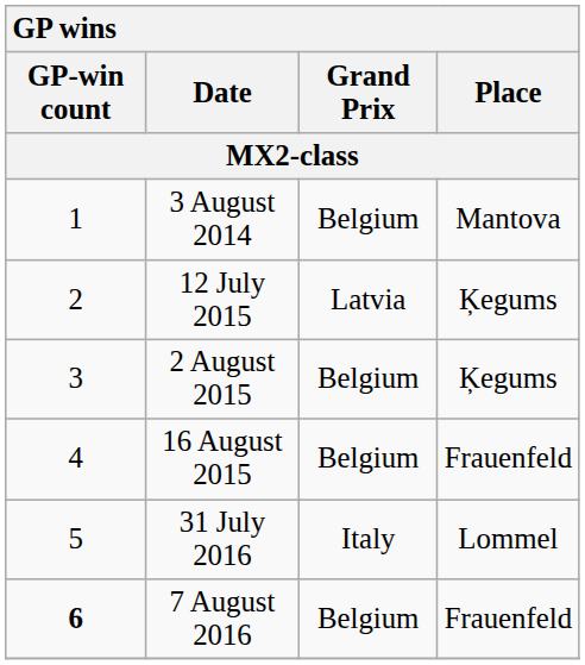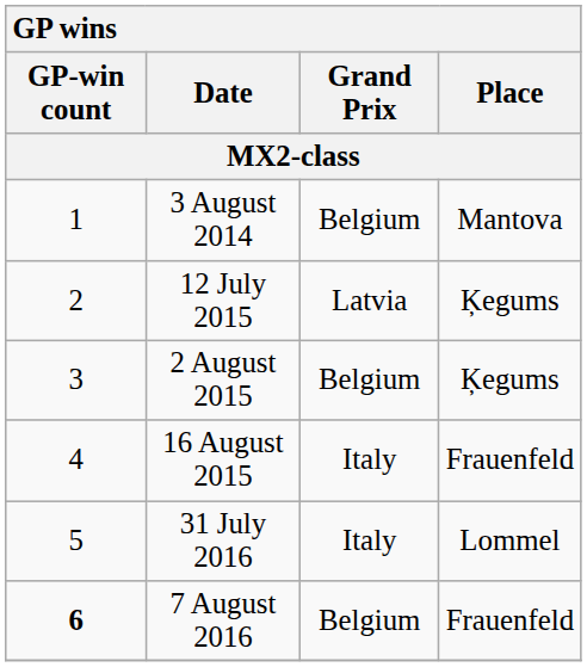 <table class="wikitable mw-collapsible mw-collapsed" style=" text-align:center; width:50%;">
 <tr>
 <th style="text-align:left;" colspan = 10>GP wins</th>
 </tr>
 <tr>
 <th>GP-win count</th>
 <th>Date</th>
 <th>Grand Prix</th>
 <th>Place</th>
 </tr>
 <tr>
 <th Colspan=4>MX2-class</th>
 </tr>
 <tr>
 <td>1</td>
 <td>3 August 2014</td>
 <td>Belgium</td>
 <td>Mantova</td>
 </tr>
 <tr>
 <td>2</td>
 <td>12 July 2015</td>
 <td>Latvia</td>
 <td>Ķegums</td>
 </tr>
 <tr>
 <td>3</td>
 <td>2 August 2015</td>
 <td>Belgium</td>
 <td>Ķegums</td>
 </tr>
 <tr>
 <td>4</td>
 <td>16 August 2015</td>
-<td>Belgium</td>
+<td>Italy</td>
 <td>Frauenfeld</td>
 </tr>
 <tr>
 <td>5</td>
 <td>31 July 2016</td>
 <td>Italy</td>
 <td>Lommel</td>
 </tr>
 <tr>
 <td><strong>6</strong></td>
 <td>7 August 2016</td>
 <td>Belgium</td>
 <td>Frauenfeld</td>
 </tr>
 <tr>
 </tr>
 </table>
